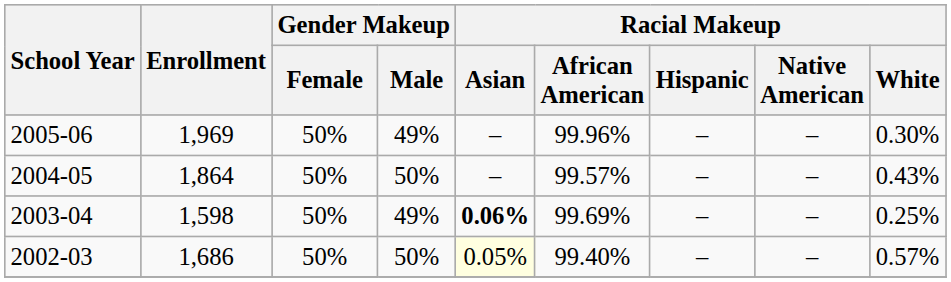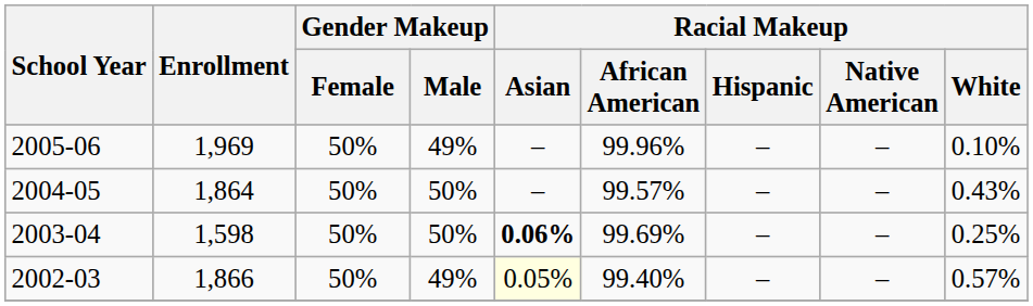 <table class="wikitable" style="font-size: 95%;">
 <tr>
 <th rowspan="2">School Year</th>
 <th rowspan="2">Enrollment</th>
 <th colspan="2">Gender Makeup</th>
 <th colspan="5">Racial Makeup</th>
 </tr>
 <tr>
 <th>Female</th>
 <th>Male</th>
 <th>Asian</th>
 <th>African <br>American</th>
 <th>Hispanic</th>
 <th>Native <br>American</th>
 <th>White</th>
 </tr>
 <tr>
 <td align="left">2005-06</td>
 <td align="center">1,969</td>
 <td align="center">50%</td>
 <td align="center">49%</td>
 <td align="center">–</td>
 <td align="center">99.96%</td>
 <td align="center">–</td>
 <td align="center">–</td>
-<td align="center">0.30%</td>
+<td align="center">0.10%</td>
 </tr>
 <tr>
 <td align="left">2004-05</td>
 <td align="center">1,864</td>
 <td align="center">50%</td>
 <td align="center">50%</td>
 <td align="center">–</td>
 <td align="center">99.57%</td>
 <td align="center">–</td>
 <td align="center">–</td>
 <td align="center">0.43%</td>
 </tr>
 <tr>
 <td align="left">2003-04</td>
 <td align="center">1,598</td>
 <td align="center">50%</td>
-<td align="center">49%</td>
+<td align="center">50%</td>
 <td align="center"><strong>0.06%</strong></td>
 <td align="center">99.69%</td>
 <td align="center">–</td>
 <td align="center">–</td>
 <td align="center">0.25%</td>
 </tr>
 <tr>
 <td align="left">2002-03</td>
-<td align="center">1,686</td>
+<td align="center">1,866</td>
 <td align="center">50%</td>
-<td align="center">50%</td>
+<td align="center">49%</td>
 <td align="center" style="background: lightyellow;">0.05%</td>
 <td align="center">99.40%</td>
 <td align="center">–</td>
 <td align="center">–</td>
 <td align="center">0.57%</td>
 </tr>
 <tr>
 </tr>
 </table>
